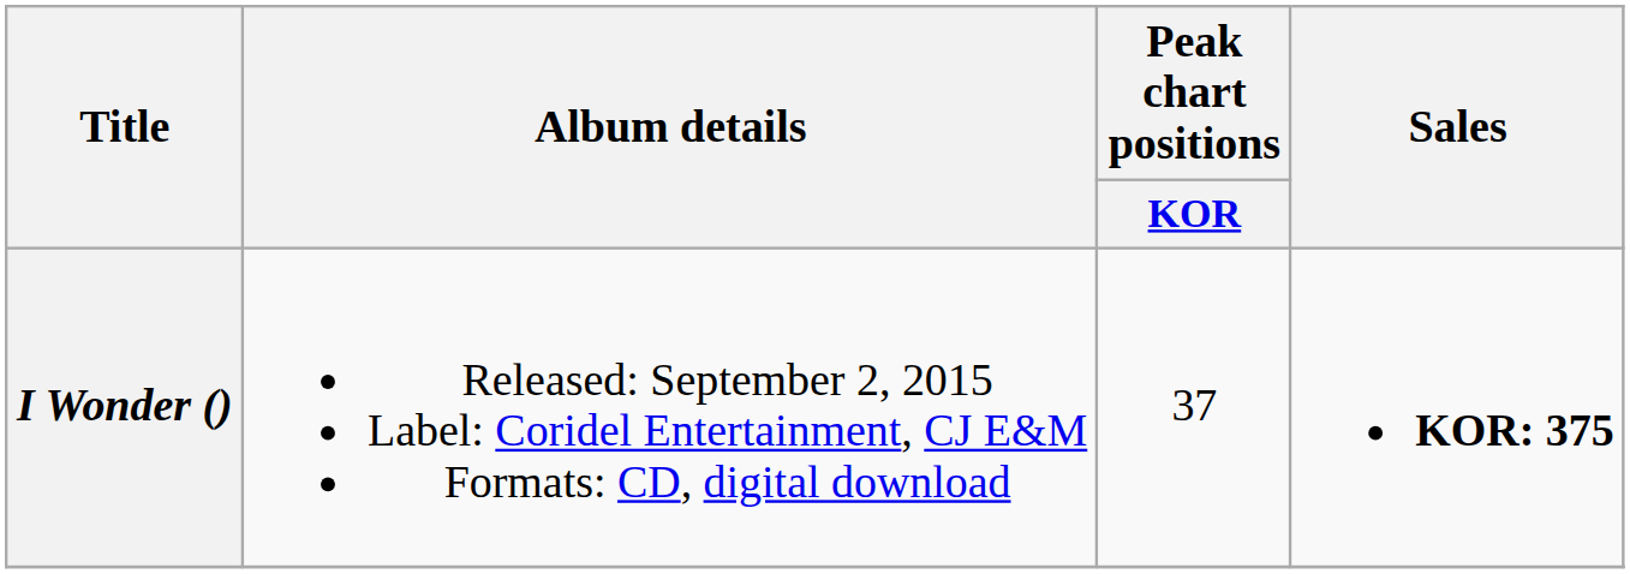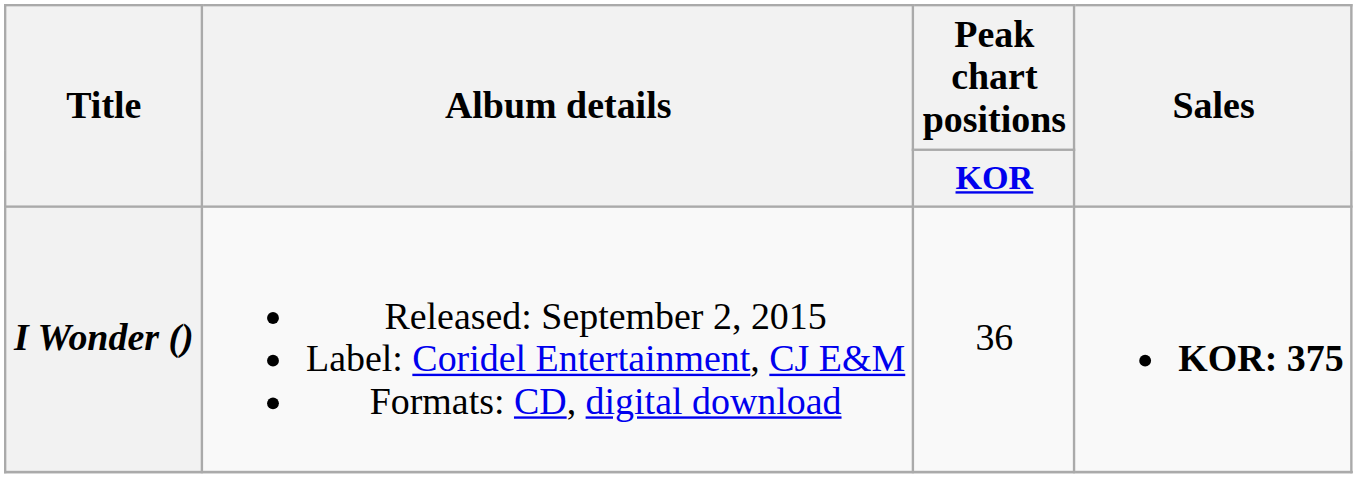 <table class="wikitable plainrowheaders" style="text-align:center;">
 <tr>
 <th scope="col" rowspan="2">Title</th>
 <th scope="col" rowspan="2">Album details</th>
 <th scope="col" colspan="1">Peak chart positions</th>
 <th scope="col" rowspan="2">Sales</th>
 </tr>
 <tr>
 <th scope="col" style="width:3.5em;font-size:90%;"><a href='#'>KOR</a><br></th>
 </tr>
 <tr>
 <th scope="row"><em>I Wonder (</em><em>)</em></th>
 <td><br><ul><li>Released: September 2, 2015</li><li>Label: <a href='#'>Coridel Entertainment</a>, <a href='#'>CJ E&M</a></li><li>Formats: <a href='#'>CD</a>, <a href='#'>digital download</a></li></ul></td>
-<td>37</td>
+<td>36</td>
 <td><strong><br><ul><li>KOR: 375</li></ul></strong></td>
 </tr>
 <tr>
 </tr>
 </table>
